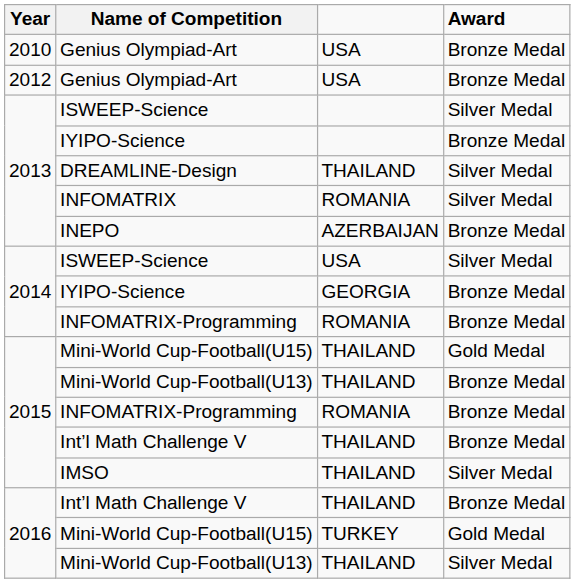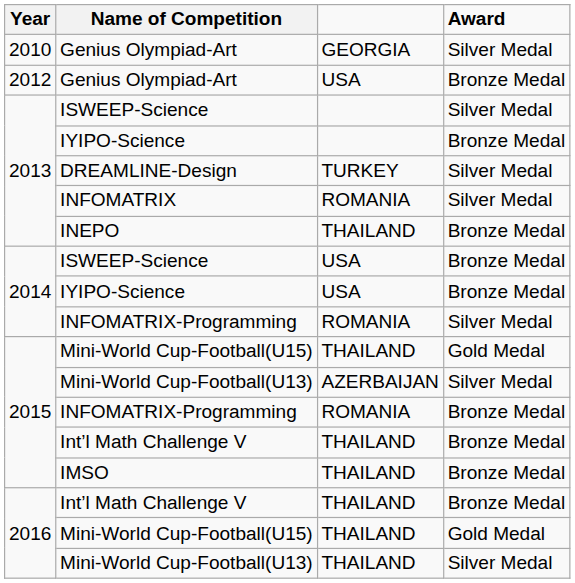 <table class="wikitable">
 <tr>
 <th>Year</th>
 <th>Name of Competition</th>
 <td></td>
 <td><strong>Award</strong></td>
 </tr>
 <tr>
 <td>2010</td>
 <td>Genius Olympiad-Art</td>
-<td>USA</td>
-<td>Bronze Medal</td>
+<td>GEORGIA</td>
+<td>Silver Medal</td>
 </tr>
 <tr>
 <td>2012</td>
 <td>Genius Olympiad-Art</td>
 <td>USA</td>
 <td>Bronze Medal</td>
 </tr>
 <tr>
 <td rowspan="5">2013</td>
 <td>ISWEEP-Science</td>
 <td></td>
 <td>Silver Medal</td>
 </tr>
 <tr>
 <td>IYIPO-Science</td>
 <td></td>
 <td>Bronze Medal</td>
 </tr>
 <tr>
 <td>DREAMLINE-Design</td>
-<td>THAILAND</td>
+<td>TURKEY</td>
 <td>Silver Medal</td>
 </tr>
 <tr>
 <td>INFOMATRIX</td>
 <td>ROMANIA</td>
 <td>Silver Medal</td>
 </tr>
 <tr>
 <td>INEPO</td>
-<td>AZERBAIJAN</td>
+<td>THAILAND</td>
 <td>Bronze Medal</td>
 </tr>
 <tr>
 <td rowspan="3">2014</td>
 <td>ISWEEP-Science</td>
 <td>USA</td>
-<td>Silver Medal</td>
+<td>Bronze Medal</td>
 </tr>
 <tr>
 <td>IYIPO-Science</td>
-<td>GEORGIA</td>
+<td>USA</td>
 <td>Bronze Medal</td>
 </tr>
 <tr>
 <td>INFOMATRIX-Programming</td>
 <td>ROMANIA</td>
-<td>Bronze Medal</td>
+<td>Silver Medal</td>
 </tr>
 <tr>
 <td rowspan="5">2015</td>
 <td>Mini-World Cup-Football(U15)</td>
 <td>THAILAND</td>
 <td>Gold Medal</td>
 </tr>
 <tr>
 <td>Mini-World Cup-Football(U13)</td>
-<td>THAILAND</td>
-<td>Bronze Medal</td>
+<td>AZERBAIJAN</td>
+<td>Silver Medal</td>
 </tr>
 <tr>
 <td>INFOMATRIX-Programming</td>
 <td>ROMANIA</td>
 <td>Bronze Medal</td>
 </tr>
 <tr>
 <td>Int’l Math Challenge V</td>
 <td>THAILAND</td>
 <td>Bronze Medal</td>
 </tr>
 <tr>
 <td>IMSO</td>
 <td>THAILAND</td>
-<td>Silver Medal</td>
+<td>Bronze Medal</td>
 </tr>
 <tr>
 <td rowspan="3">2016</td>
 <td>Int’l Math Challenge V</td>
 <td>THAILAND</td>
 <td>Bronze Medal</td>
 </tr>
 <tr>
 <td>Mini-World Cup-Football(U15)</td>
-<td>TURKEY</td>
+<td>THAILAND</td>
 <td>Gold Medal</td>
 </tr>
 <tr>
 <td>Mini-World Cup-Football(U13)</td>
 <td>THAILAND</td>
 <td>Silver Medal</td>
 </tr>
 </table>
